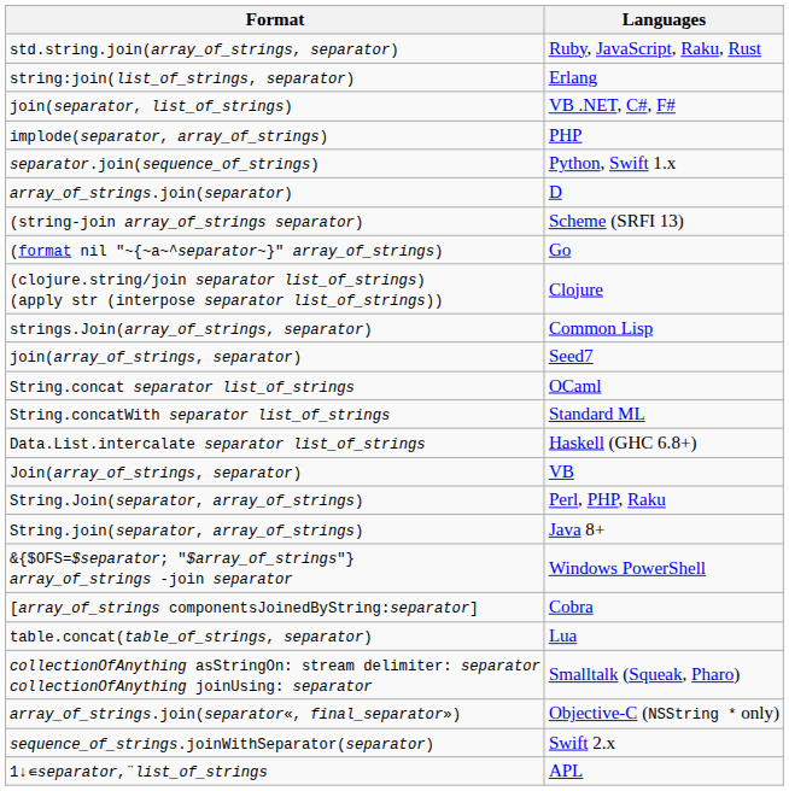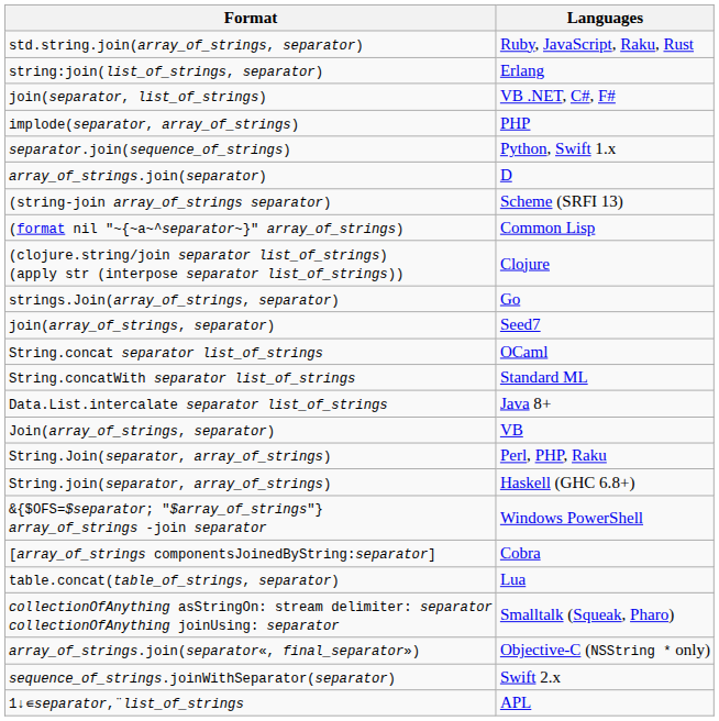 <table class="wikitable sortable">
 <tr style="text-align:left;">
 <th>Format</th>
 <th>Languages</th>
 </tr>
 <tr>
 <td><code>std.string.join(<em>array_of_strings</em>, <em>separator</em>)</code></td>
 <td><a href='#'>Ruby</a>, <a href='#'>JavaScript</a>, <a href='#'>Raku</a>, <a href='#'>Rust</a></td>
 </tr>
 <tr>
 <td><code>string:join(<em>list_of_strings</em>, <em>separator</em>)</code></td>
 <td><a href='#'>Erlang</a></td>
 </tr>
 <tr>
 <td><code>join(<em>separator</em>, <em>list_of_strings</em>)</code></td>
 <td><a href='#'>VB .NET</a>, <a href='#'>C#</a>, <a href='#'>F#</a></td>
 </tr>
 <tr>
 <td><code>implode(<em>separator</em>, <em>array_of_strings</em>)</code></td>
 <td><a href='#'>PHP</a></td>
 </tr>
 <tr>
 <td><code><em>separator</em>.join(<em>sequence_of_strings</em>)</code></td>
 <td><a href='#'>Python</a>, <a href='#'>Swift</a> 1.x</td>
 </tr>
 <tr>
 <td><code><em>array_of_strings</em>.join(<em>separator</em>)</code></td>
 <td><a href='#'>D</a></td>
 </tr>
 <tr>
 <td><code>(string-join <em>array_of_strings</em> <em>separator</em>)</code></td>
 <td><a href='#'>Scheme</a> (SRFI 13)</td>
 </tr>
 <tr>
 <td><code>(<a href='#'>format</a> nil "~{~a~^<em>separator</em>~}" <em>array_of_strings</em>)</code></td>
-<td><a href='#'>Go</a></td>
+<td><a href='#'>Common Lisp</a></td>
 </tr>
 <tr>
 <td><code>(clojure.string/join <em>separator</em> <em>list_of_strings</em>)</code><br><code>(apply str (interpose <em>separator</em> <em>list_of_strings</em>))</code></td>
 <td><a href='#'>Clojure</a></td>
 </tr>
 <tr>
 <td><code>strings.Join(<em>array_of_strings</em>, <em>separator</em>)</code></td>
-<td><a href='#'>Common Lisp</a></td>
+<td><a href='#'>Go</a></td>
 </tr>
 <tr>
 <td><code>join(<em>array_of_strings</em>, <em>separator</em>)</code></td>
 <td><a href='#'>Seed7</a></td>
 </tr>
 <tr>
 <td><code>String.concat <em>separator</em> <em>list_of_strings</em></code></td>
 <td><a href='#'>OCaml</a></td>
 </tr>
 <tr>
 <td><code>String.concatWith <em>separator</em> <em>list_of_strings</em></code></td>
 <td><a href='#'>Standard ML</a></td>
 </tr>
 <tr>
 <td><code>Data.List.intercalate <em>separator</em> <em>list_of_strings</em></code></td>
-<td><a href='#'>Haskell</a> (GHC 6.8+)</td>
+<td><a href='#'>Java</a> 8+</td>
 </tr>
 <tr>
 <td><code>Join(<em>array_of_strings</em>, <em>separator</em>)</code></td>
 <td><a href='#'>VB</a></td>
 </tr>
 <tr>
 <td><code>String.Join(<em>separator</em>, <em>array_of_strings</em>)</code></td>
 <td><a href='#'>Perl</a>, <a href='#'>PHP</a>, <a href='#'>Raku</a></td>
 </tr>
 <tr>
 <td><code>String.join(<em>separator</em>, <em>array_of_strings</em>)</code></td>
-<td><a href='#'>Java</a> 8+</td>
+<td><a href='#'>Haskell</a> (GHC 6.8+)</td>
 </tr>
 <tr>
 <td><code>&{$OFS=<em>$separator</em>; "<em>$array_of_strings</em>"}</code><br><code><em>array_of_strings</em> -join <em>separator</em></code></td>
 <td><a href='#'>Windows PowerShell</a></td>
 </tr>
 <tr>
 <td><code>[<em>array_of_strings</em> componentsJoinedByString:<em>separator</em>]</code></td>
 <td><a href='#'>Cobra</a></td>
 </tr>
 <tr>
 <td><code>table.concat(<em>table_of_strings</em>, <em>separator</em>)</code></td>
 <td><a href='#'>Lua</a></td>
 </tr>
 <tr>
 <td><code> <em>collectionOfAnything</em> asStringOn: stream delimiter: <em>separator</em></code><br><code><em>collectionOfAnything</em> joinUsing: <em>separator</em></code></td>
 <td><a href='#'>Smalltalk</a> (<a href='#'>Squeak</a>, <a href='#'>Pharo</a>)</td>
 </tr>
 <tr>
 <td><code><em>array_of_strings</em>.join(<em>separator</em>«, <em>final_separator</em>»)</code></td>
 <td><a href='#'>Objective-C</a> (<code>NSString *</code> only)</td>
 </tr>
 <tr>
 <td><code><em>sequence_of_strings</em>.joinWithSeparator(<em>separator</em>)</code></td>
 <td><a href='#'>Swift</a> 2.x</td>
 </tr>
 <tr>
 <td><code>1↓∊<em>separator</em>,¨<em>list_of_strings</em></code></td>
 <td><a href='#'>APL</a></td>
 </tr>
 </table>
